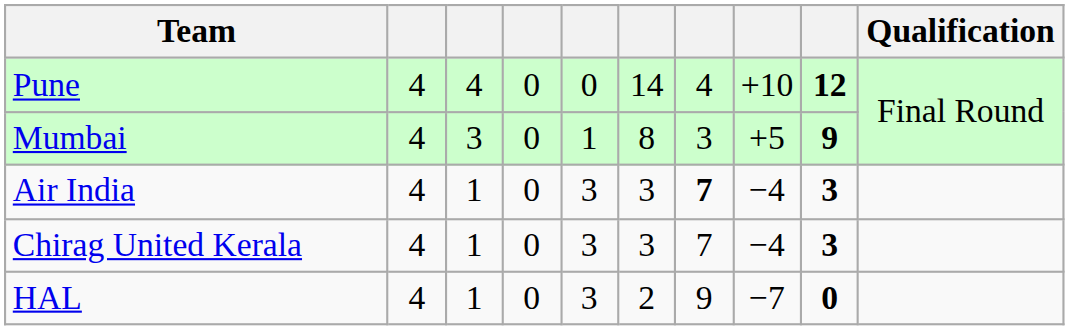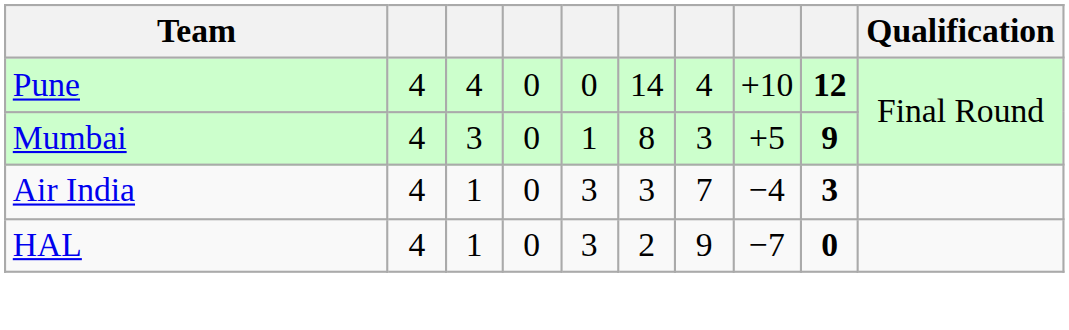 <table class="wikitable" style="text-align:center">
 <tr>
 <th width="175">Team</th>
 <th width="20"></th>
 <th width="20"></th>
 <th width="20"></th>
 <th width="20"></th>
 <th width="20"></th>
 <th width="20"></th>
 <th width="20"></th>
 <th width="20"></th>
 <th width="20">Qualification</th>
 </tr>
 <tr bgcolor="#ccffcc">
 <td align=left><a href='#'>Pune</a></td>
 <td>4</td>
 <td>4</td>
 <td>0</td>
 <td>0</td>
 <td>14</td>
 <td>4</td>
 <td>+10</td>
 <td><strong>12</strong></td>
 <td rowspan=2>Final Round</td>
 </tr>
 <tr bgcolor="#ccffcc">
 <td align=left><a href='#'>Mumbai</a></td>
 <td>4</td>
 <td>3</td>
 <td>0</td>
 <td>1</td>
 <td>8</td>
 <td>3</td>
 <td>+5</td>
 <td><strong>9</strong></td>
 </tr>
 <tr>
 <td align=left><a href='#'>Air India</a></td>
 <td>4</td>
 <td>1</td>
 <td>0</td>
 <td>3</td>
 <td>3</td>
-<td><strong>7</strong></td>
-<td>−4</td>
-<td><strong>3</strong></td>
-<td></td>
-</tr>
-<tr>
-<td align=left><a href='#'>Chirag United Kerala</a></td>
-<td>4</td>
-<td>1</td>
-<td>0</td>
-<td>3</td>
-<td>3</td>
 <td>7</td>
 <td>−4</td>
 <td><strong>3</strong></td>
 <td></td>
 </tr>
 <tr>
 <td align=left><a href='#'>HAL</a></td>
 <td>4</td>
 <td>1</td>
 <td>0</td>
 <td>3</td>
 <td>2</td>
 <td>9</td>
 <td>−7</td>
 <td><strong>0</strong></td>
 <td></td>
 </tr>
 </table>
